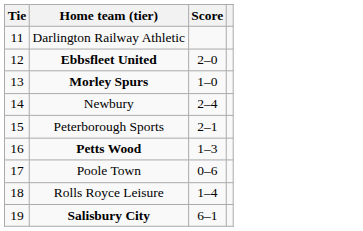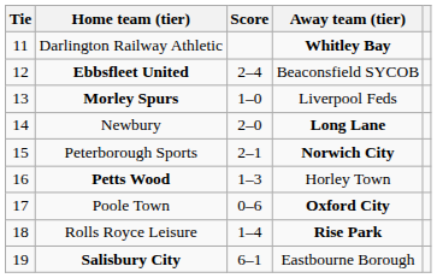 <table class="wikitable" style="text-align:center; font-size:85%">
 <tr>
 <th>Tie</th>
 <th>Home team (tier)</th>
 <th>Score</th>
+<th>Away team (tier)</th>
 <th></th>
 </tr>
 <tr>
 <td align="center">11</td>
 <td>Darlington Railway Athletic</td>
 <td align="center"></td>
+<td><strong>Whitley Bay</strong></td>
 <td></td>
 </tr>
 <tr>
 <td align="center">12</td>
 <td><strong>Ebbsfleet United</strong></td>
-<td align="center">2–0</td>
+<td align="center">2–4</td>
+<td>Beaconsfield SYCOB</td>
 <td></td>
 </tr>
 <tr>
 <td align="center">13</td>
 <td><strong>Morley Spurs</strong></td>
 <td align="center">1–0</td>
+<td>Liverpool Feds</td>
 <td></td>
 </tr>
 <tr>
 <td align="center">14</td>
 <td>Newbury</td>
-<td align="center">2–4</td>
+<td align="center">2–0</td>
+<td><strong>Long Lane</strong></td>
 <td></td>
 </tr>
 <tr>
 <td align="center">15</td>
 <td>Peterborough Sports</td>
 <td align="center">2–1 </td>
+<td><strong>Norwich City</strong></td>
 <td></td>
 </tr>
 <tr>
 <td align="center">16</td>
 <td><strong>Petts Wood</strong></td>
 <td align="center">1–3</td>
+<td>Horley Town</td>
 <td></td>
 </tr>
 <tr>
 <td align="center">17</td>
 <td>Poole Town</td>
 <td align="center">0–6</td>
+<td><strong>Oxford City</strong></td>
 <td></td>
 </tr>
 <tr>
 <td align="center">18</td>
 <td>Rolls Royce Leisure</td>
 <td align="center">1–4</td>
+<td><strong>Rise Park</strong></td>
 <td></td>
 </tr>
 <tr>
 <td align="center">19</td>
 <td><strong>Salisbury City</strong></td>
 <td align="center">6–1</td>
+<td>Eastbourne Borough</td>
 <td></td>
 </tr>
 </table>
